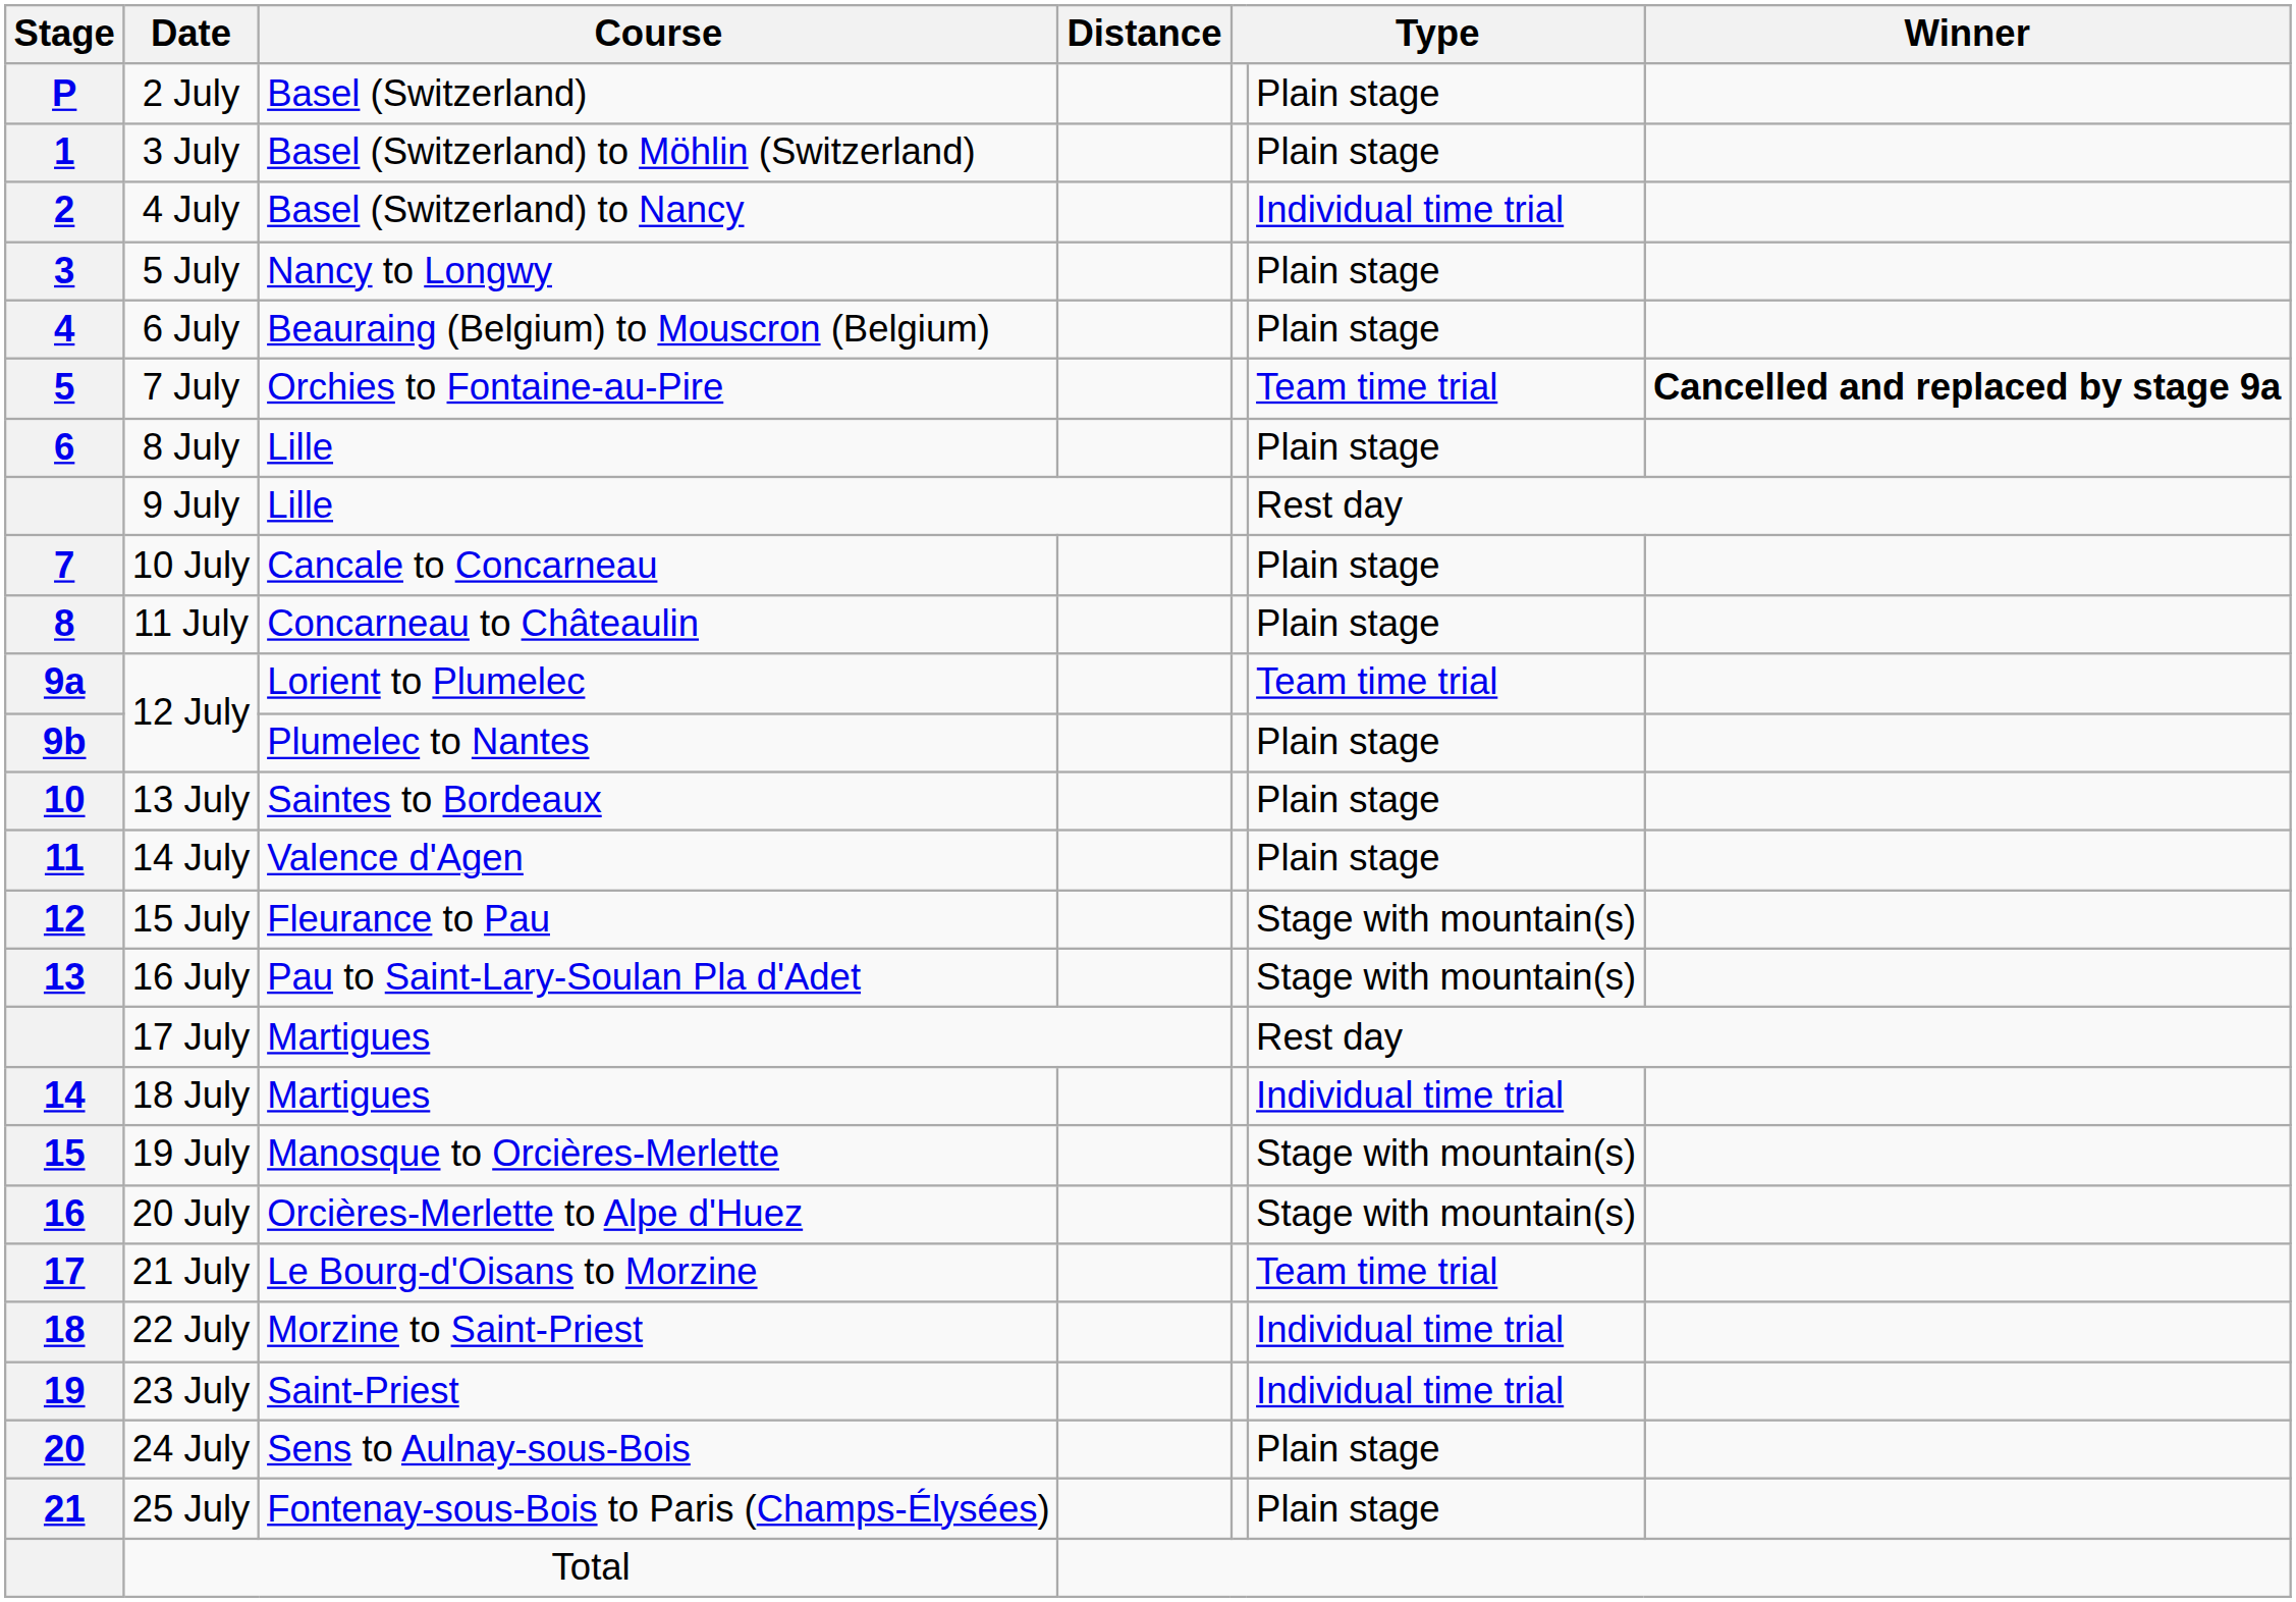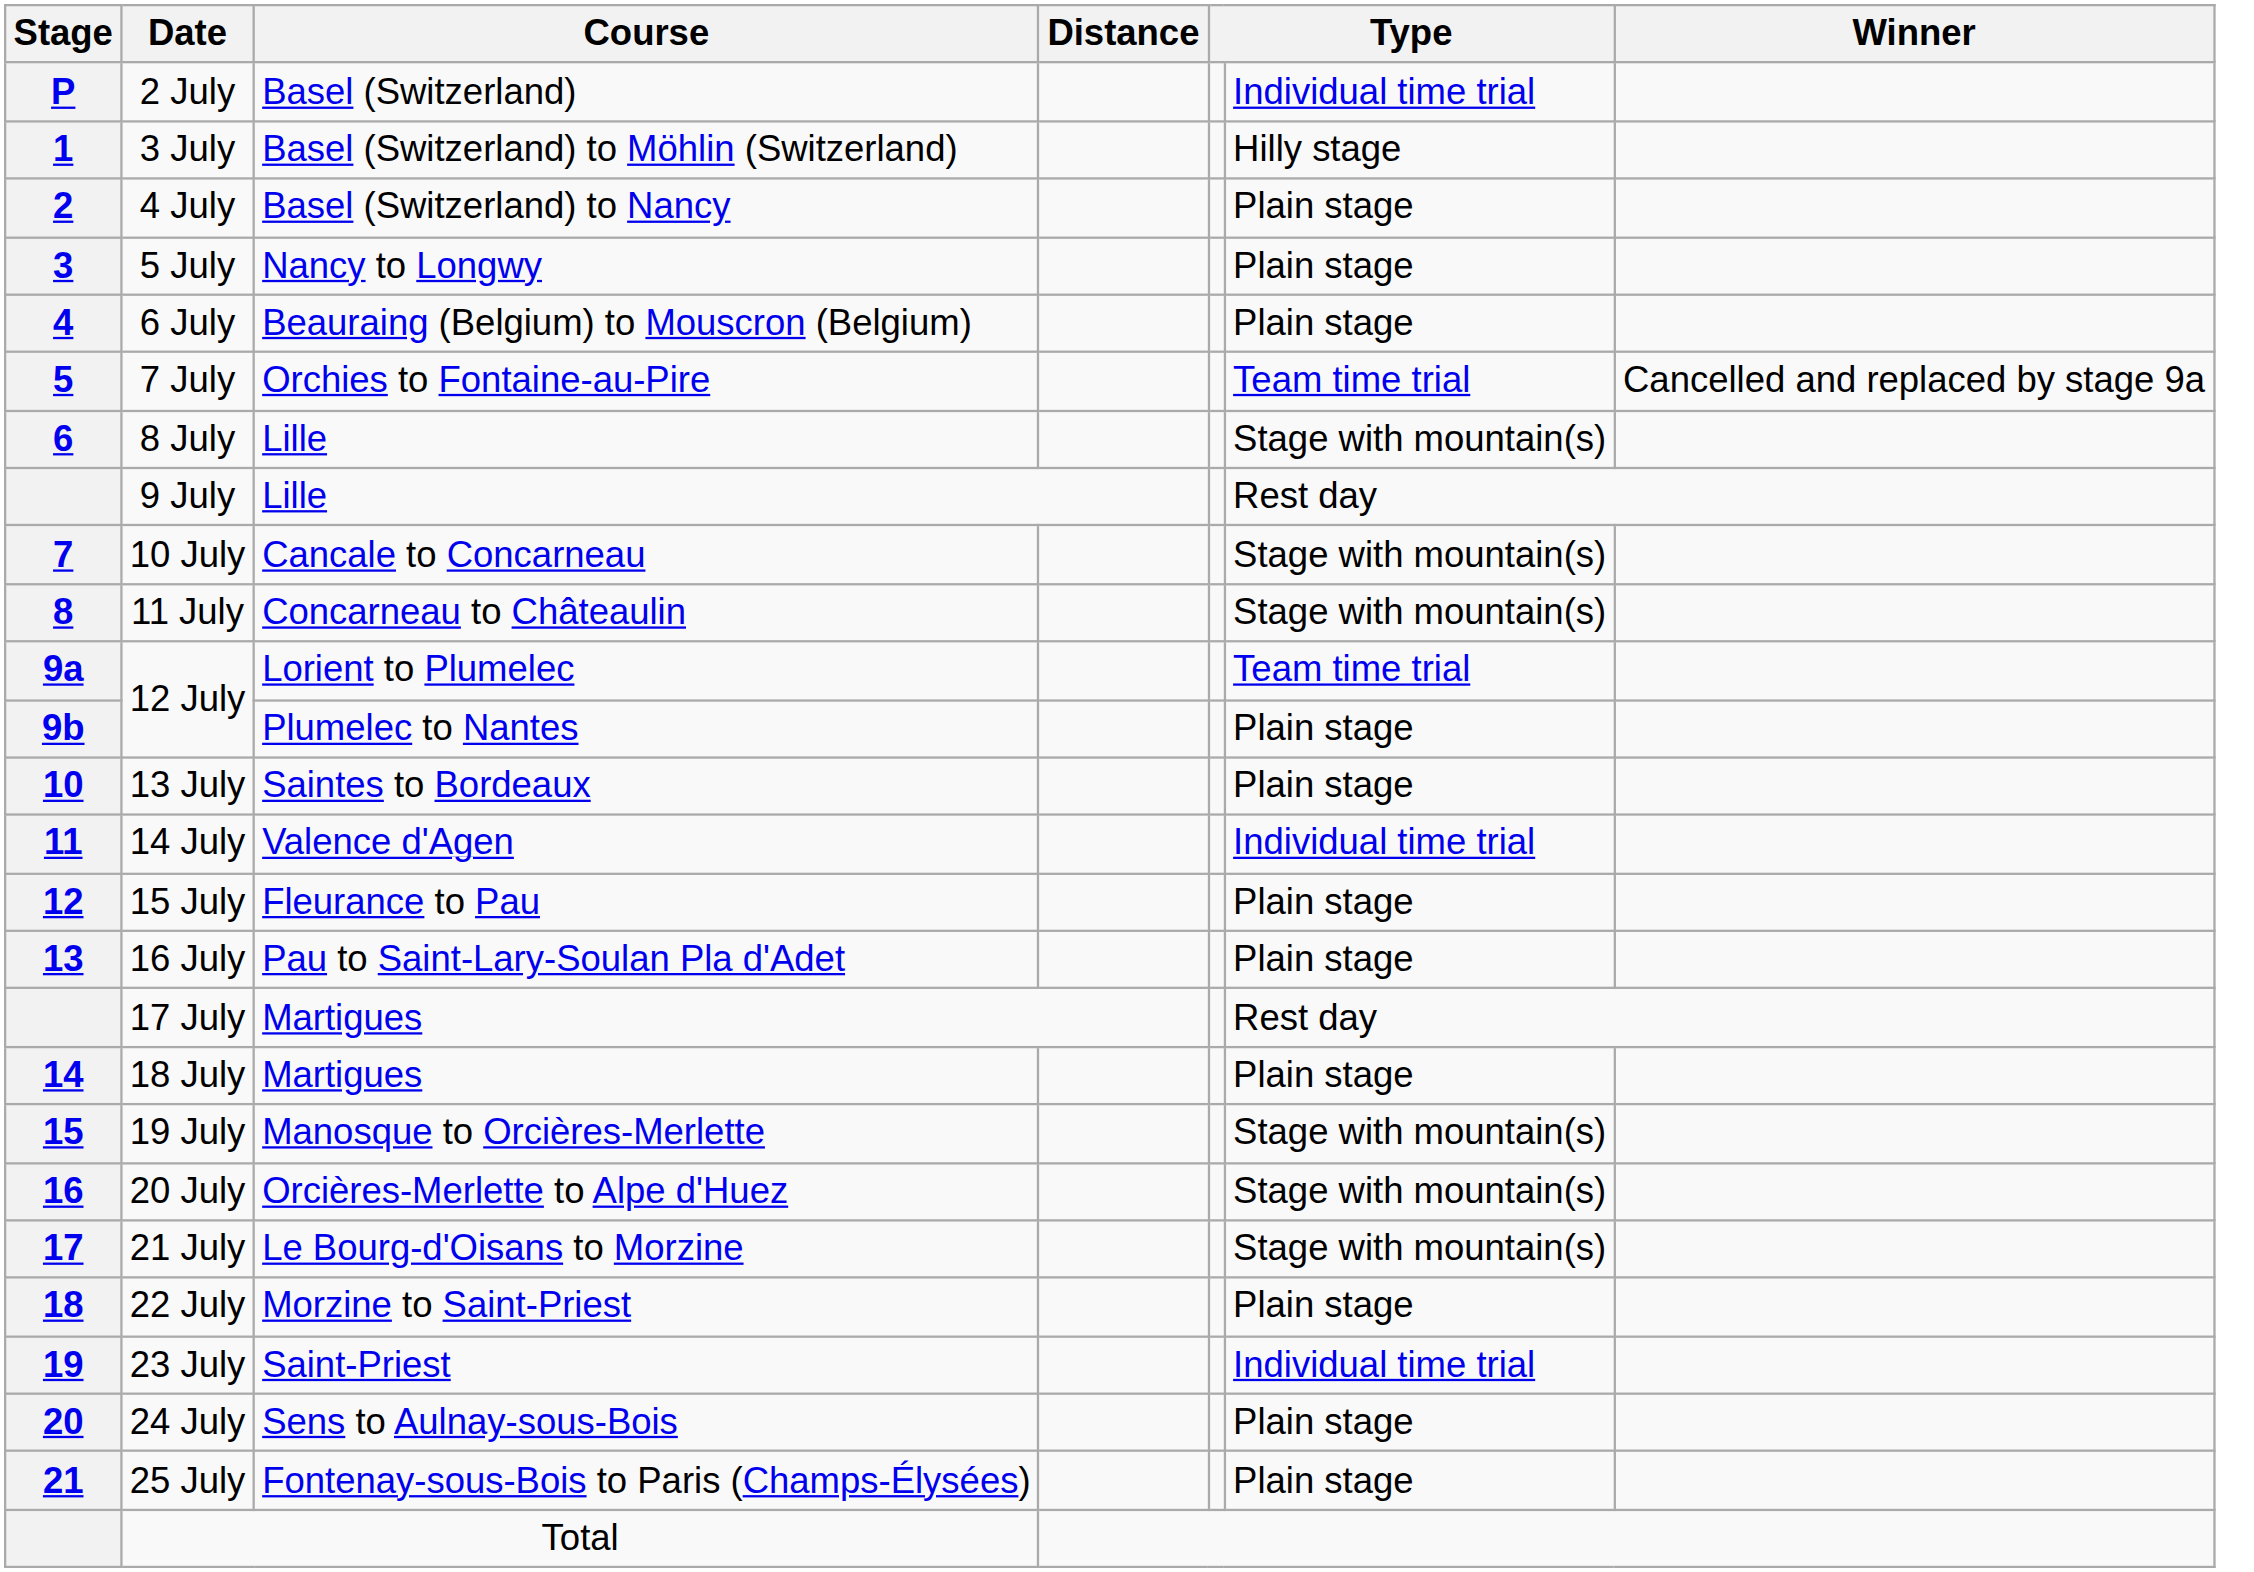 <table class="wikitable">
 <tr>
 <th scope="col">Stage</th>
 <th scope="col">Date</th>
 <th scope="col">Course</th>
 <th scope="col">Distance</th>
 <th scope="col" colspan="2">Type</th>
 <th scope="col">Winner</th>
 </tr>
 <tr>
 <th scope="row"><a href='#'>P</a></th>
 <td style="text-align:center;">2 July</td>
 <td><a href='#'>Basel</a> (Switzerland)</td>
 <td style="text-align:center;"></td>
 <td></td>
-<td>Plain stage</td>
+<td><a href='#'>Individual time trial</a></td>
 <td></td>
 </tr>
 <tr>
 <th scope="row"><a href='#'>1</a></th>
 <td style="text-align:center;">3 July</td>
 <td><a href='#'>Basel</a> (Switzerland) to <a href='#'>Möhlin</a> (Switzerland)</td>
 <td style="text-align:center;"></td>
 <td></td>
-<td>Plain stage</td>
+<td>Hilly stage</td>
 <td></td>
 </tr>
 <tr>
 <th scope="row"><a href='#'>2</a></th>
 <td style="text-align:center;">4 July</td>
 <td><a href='#'>Basel</a> (Switzerland) to <a href='#'>Nancy</a></td>
 <td style="text-align:center;"></td>
 <td></td>
-<td><a href='#'>Individual time trial</a></td>
+<td>Plain stage</td>
 <td></td>
 </tr>
 <tr>
 <th scope="row"><a href='#'>3</a></th>
 <td style="text-align:center;">5 July</td>
 <td><a href='#'>Nancy</a> to <a href='#'>Longwy</a></td>
 <td style="text-align:center;"></td>
 <td></td>
 <td>Plain stage</td>
 <td></td>
 </tr>
 <tr>
 <th scope="row"><a href='#'>4</a></th>
 <td style="text-align:center;">6 July</td>
 <td><a href='#'>Beauraing</a> (Belgium) to <a href='#'>Mouscron</a> (Belgium)</td>
 <td style="text-align:center;"></td>
 <td></td>
 <td>Plain stage</td>
 <td></td>
 </tr>
 <tr>
 <th scope="row"><a href='#'>5</a></th>
 <td style="text-align:center;">7 July</td>
 <td><a href='#'>Orchies</a> to <a href='#'>Fontaine-au-Pire</a></td>
 <td style="text-align:center;"></td>
 <td></td>
 <td><a href='#'>Team time trial</a></td>
-<td><strong>Cancelled and replaced by stage 9a</strong></td>
+<td>Cancelled and replaced by stage 9a</td>
 </tr>
 <tr>
 <th scope="row"><a href='#'>6</a></th>
 <td style="text-align:center;">8 July</td>
 <td><a href='#'>Lille</a></td>
 <td style="text-align:center;"></td>
 <td></td>
-<td>Plain stage</td>
+<td>Stage with mountain(s)</td>
 <td></td>
 </tr>
 <tr>
 <th scope="row"></th>
 <td style="text-align:center;">9 July</td>
 <td colspan="2"><a href='#'>Lille</a></td>
 <td></td>
 <td colspan="2">Rest day</td>
 </tr>
 <tr>
 <th scope="row"><a href='#'>7</a></th>
 <td style="text-align:center;">10 July</td>
 <td><a href='#'>Cancale</a> to <a href='#'>Concarneau</a></td>
 <td style="text-align:center;"></td>
 <td></td>
-<td>Plain stage</td>
+<td>Stage with mountain(s)</td>
 <td></td>
 </tr>
 <tr>
 <th scope="row"><a href='#'>8</a></th>
 <td style="text-align:center;">11 July</td>
 <td><a href='#'>Concarneau</a> to <a href='#'>Châteaulin</a></td>
 <td style="text-align:center;"></td>
 <td></td>
-<td>Plain stage</td>
+<td>Stage with mountain(s)</td>
 <td></td>
 </tr>
 <tr>
 <th scope="row"><a href='#'>9a</a></th>
 <td rowspan=2 style="text-align:center;">12 July</td>
 <td><a href='#'>Lorient</a> to <a href='#'>Plumelec</a></td>
 <td style="text-align:center;"></td>
 <td></td>
 <td><a href='#'>Team time trial</a></td>
 <td></td>
 </tr>
 <tr>
 <th scope="row"><a href='#'>9b</a></th>
 <td><a href='#'>Plumelec</a> to <a href='#'>Nantes</a></td>
 <td style="text-align:center;"></td>
 <td></td>
 <td>Plain stage</td>
 <td></td>
 </tr>
 <tr>
 <th scope="row"><a href='#'>10</a></th>
 <td style="text-align:center;">13 July</td>
 <td><a href='#'>Saintes</a> to <a href='#'>Bordeaux</a></td>
 <td style="text-align:center;"></td>
 <td></td>
 <td>Plain stage</td>
 <td></td>
 </tr>
 <tr>
 <th scope="row"><a href='#'>11</a></th>
 <td style="text-align:center;">14 July</td>
 <td><a href='#'>Valence d'Agen</a></td>
 <td style="text-align:center;"></td>
 <td></td>
-<td>Plain stage</td>
+<td><a href='#'>Individual time trial</a></td>
 <td></td>
 </tr>
 <tr>
 <th scope="row"><a href='#'>12</a></th>
 <td style="text-align:center;">15 July</td>
 <td><a href='#'>Fleurance</a> to <a href='#'>Pau</a></td>
 <td style="text-align:center;"></td>
 <td></td>
-<td>Stage with mountain(s)</td>
+<td>Plain stage</td>
 <td></td>
 </tr>
 <tr>
 <th scope="row"><a href='#'>13</a></th>
 <td style="text-align:center;">16 July</td>
 <td><a href='#'>Pau</a> to <a href='#'>Saint-Lary-Soulan Pla d'Adet</a></td>
 <td style="text-align:center;"></td>
 <td></td>
-<td>Stage with mountain(s)</td>
+<td>Plain stage</td>
 <td></td>
 </tr>
 <tr>
 <th scope="row"></th>
 <td style="text-align:center;">17 July</td>
 <td colspan="2"><a href='#'>Martigues</a></td>
 <td></td>
 <td colspan="2">Rest day</td>
 </tr>
 <tr>
 <th scope="row"><a href='#'>14</a></th>
 <td style="text-align:center;">18 July</td>
 <td><a href='#'>Martigues</a></td>
 <td style="text-align:center;"></td>
 <td></td>
-<td><a href='#'>Individual time trial</a></td>
+<td>Plain stage</td>
 <td></td>
 </tr>
 <tr>
 <th scope="row"><a href='#'>15</a></th>
 <td style="text-align:center;">19 July</td>
 <td><a href='#'>Manosque</a> to <a href='#'>Orcières-Merlette</a></td>
 <td style="text-align:center;"></td>
 <td></td>
 <td>Stage with mountain(s)</td>
 <td></td>
 </tr>
 <tr>
 <th scope="row"><a href='#'>16</a></th>
 <td style="text-align:center;">20 July</td>
 <td><a href='#'>Orcières-Merlette</a> to <a href='#'>Alpe d'Huez</a></td>
 <td style="text-align:center;"></td>
 <td></td>
 <td>Stage with mountain(s)</td>
 <td></td>
 </tr>
 <tr>
 <th scope="row"><a href='#'>17</a></th>
 <td style="text-align:center;">21 July</td>
 <td><a href='#'>Le Bourg-d'Oisans</a> to <a href='#'>Morzine</a></td>
 <td style="text-align:center;"></td>
 <td></td>
-<td><a href='#'>Team time trial</a></td>
+<td>Stage with mountain(s)</td>
 <td></td>
 </tr>
 <tr>
 <th scope="row"><a href='#'>18</a></th>
 <td style="text-align:center;">22 July</td>
 <td><a href='#'>Morzine</a> to <a href='#'>Saint-Priest</a></td>
 <td style="text-align:center;"></td>
 <td></td>
-<td><a href='#'>Individual time trial</a></td>
+<td>Plain stage</td>
 <td></td>
 </tr>
 <tr>
 <th scope="row"><a href='#'>19</a></th>
 <td style="text-align:center;">23 July</td>
 <td><a href='#'>Saint-Priest</a></td>
 <td style="text-align:center;"></td>
 <td></td>
 <td><a href='#'>Individual time trial</a></td>
 <td></td>
 </tr>
 <tr>
 <th scope="row"><a href='#'>20</a></th>
 <td style="text-align:center;">24 July</td>
 <td><a href='#'>Sens</a> to <a href='#'>Aulnay-sous-Bois</a></td>
 <td style="text-align:center;"></td>
 <td></td>
 <td>Plain stage</td>
 <td></td>
 </tr>
 <tr>
 <th scope="row"><a href='#'>21</a></th>
 <td style="text-align:center;">25 July</td>
 <td><a href='#'>Fontenay-sous-Bois</a> to Paris (<a href='#'>Champs-Élysées</a>)</td>
 <td style="text-align:center;"></td>
 <td></td>
 <td>Plain stage</td>
 <td></td>
 </tr>
 <tr>
 <th scope="row"></th>
 <td colspan="2" style="text-align:center">Total</td>
 <td colspan="4" style="text-align:center"></td>
 </tr>
 </table>
